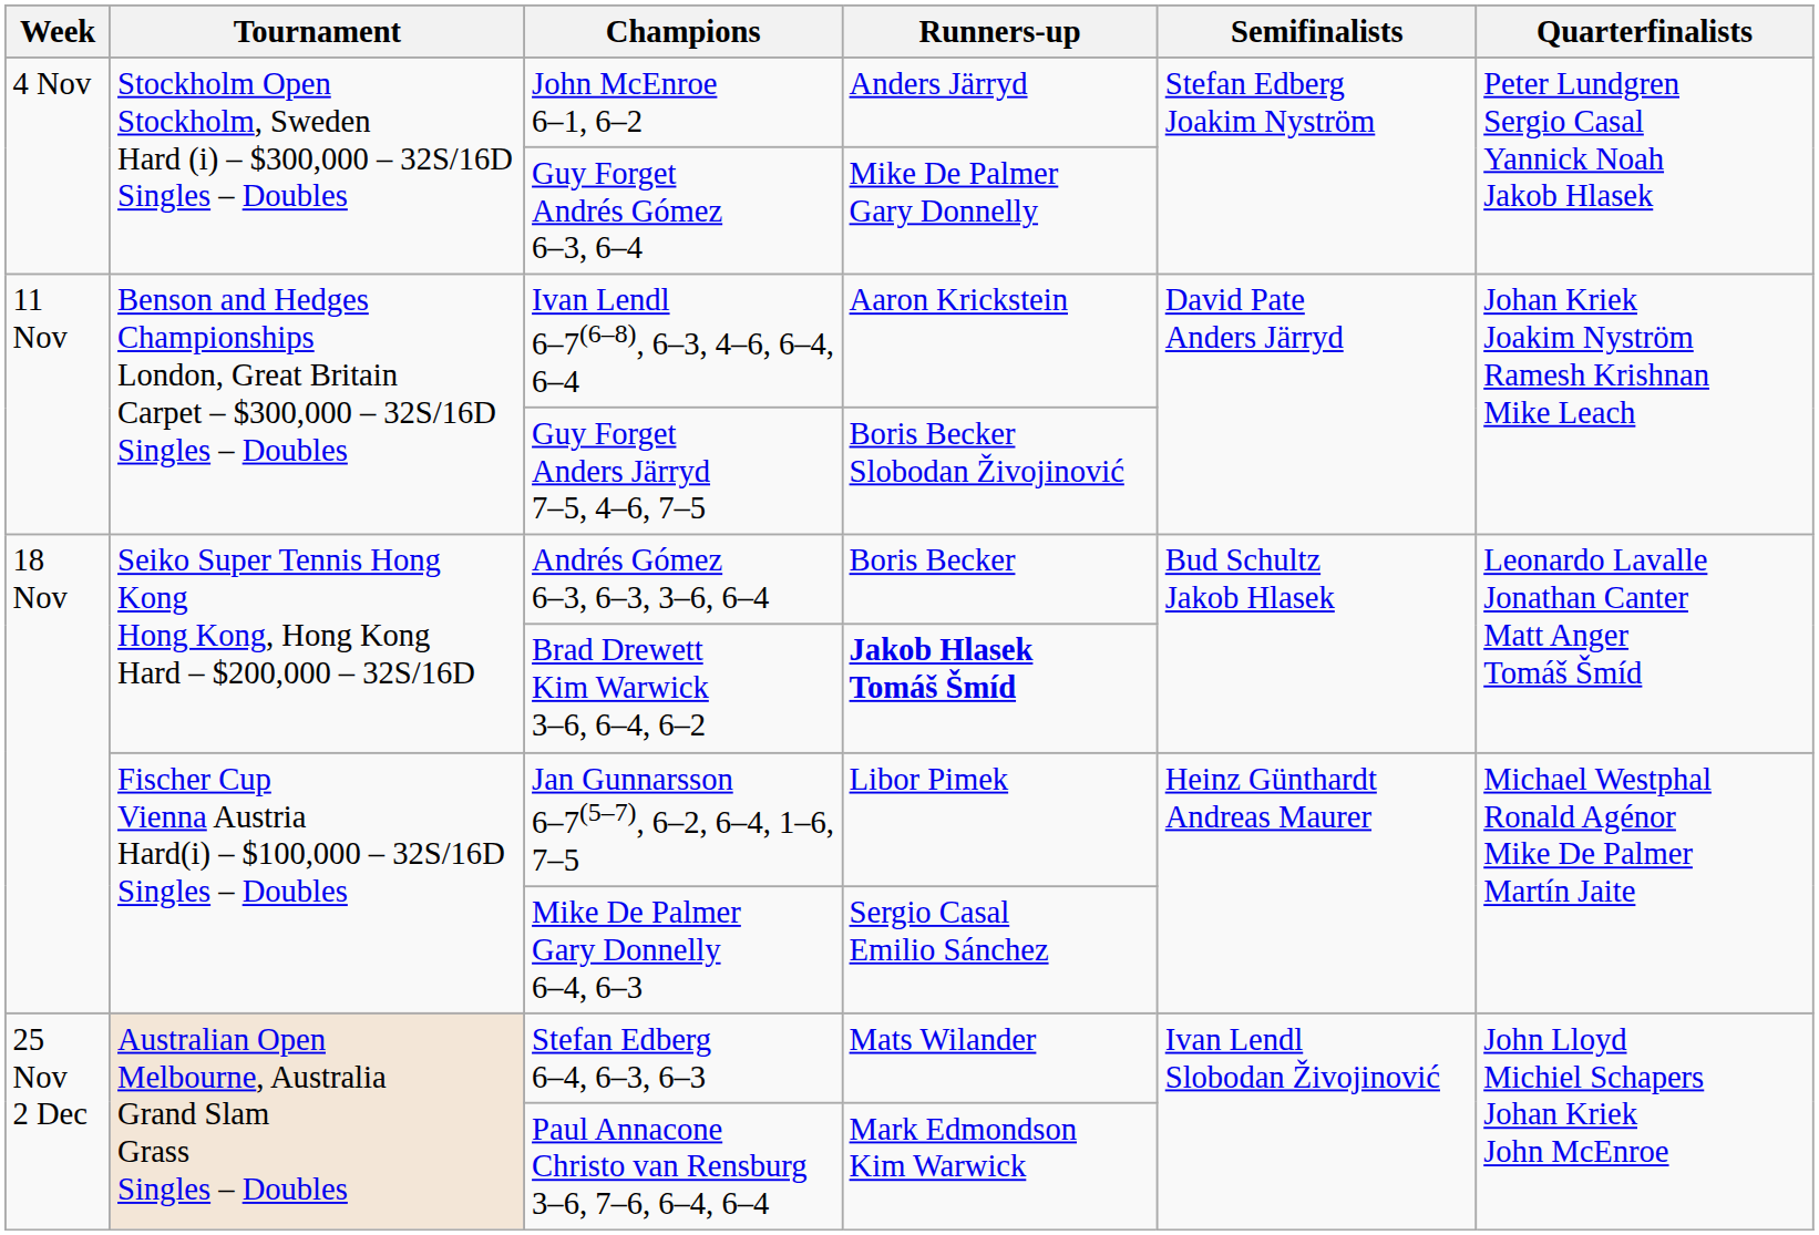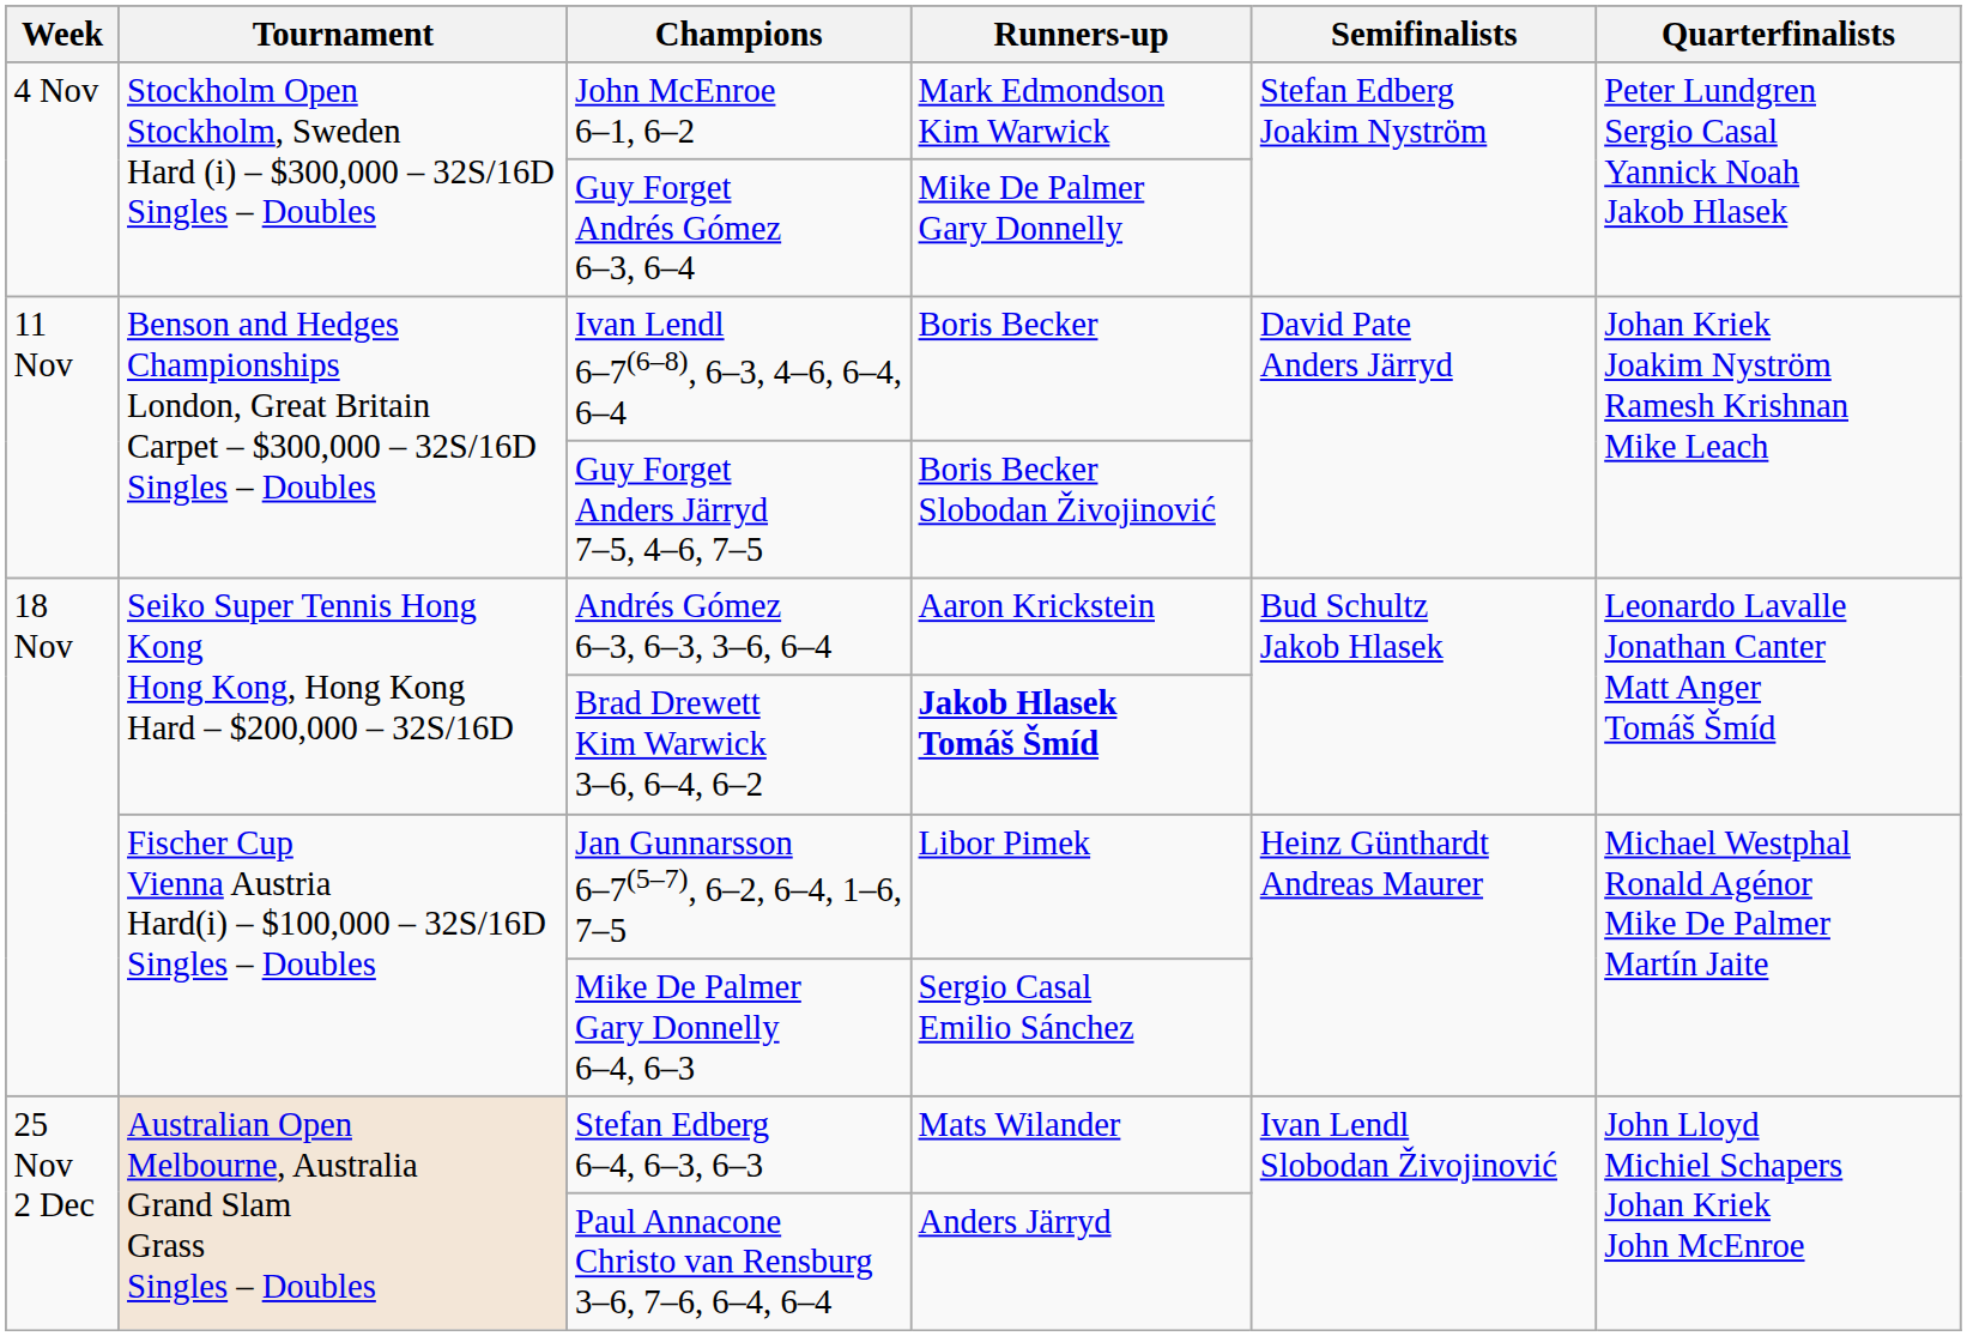 <table class=wikitable style=font-size:95%>
 <tr>
 <th style="width:48px;">Week</th>
 <th style="width:260px;">Tournament</th>
 <th style="width:195px;">Champions</th>
 <th style="width:195px;">Runners-up</th>
 <th style="width:190px;">Semifinalists</th>
 <th style="width:190px;">Quarterfinalists</th>
 </tr>
 <tr valign=top>
 <td rowspan=2>4 Nov</td>
 <td rowspan="2"><a href='#'>Stockholm Open</a><br> <a href='#'>Stockholm</a>, Sweden<br>Hard (i) – $300,000 – 32S/16D <br> <a href='#'>Singles</a> – <a href='#'>Doubles</a></td>
 <td> <a href='#'>John McEnroe</a><br>6–1, 6–2</td>
-<td> <a href='#'>Anders Järryd</a></td>
+<td> <a href='#'>Mark Edmondson</a><br> <a href='#'>Kim Warwick</a></td>
 <td rowspan=2> <a href='#'>Stefan Edberg</a> <br>  <a href='#'>Joakim Nyström</a></td>
 <td rowspan=2> <a href='#'>Peter Lundgren</a> <br>  <a href='#'>Sergio Casal</a> <br>  <a href='#'>Yannick Noah</a> <br>  <a href='#'>Jakob Hlasek</a></td>
 </tr>
 <tr valign=top>
 <td> <a href='#'>Guy Forget</a><br> <a href='#'>Andrés Gómez</a><br>6–3, 6–4</td>
 <td> <a href='#'>Mike De Palmer</a><br> <a href='#'>Gary Donnelly</a></td>
 </tr>
 <tr valign=top>
 <td rowspan=2>11 Nov</td>
 <td rowspan="2"><a href='#'>Benson and Hedges Championships</a><br> London, Great Britain<br>Carpet – $300,000 – 32S/16D <br> <a href='#'>Singles</a> – <a href='#'>Doubles</a></td>
 <td> <a href='#'>Ivan Lendl</a><br>6–7<sup>(6–8)</sup>, 6–3, 4–6, 6–4, 6–4</td>
-<td> <a href='#'>Aaron Krickstein</a></td>
+<td> <a href='#'>Boris Becker</a></td>
 <td rowspan=2> <a href='#'>David Pate</a> <br>  <a href='#'>Anders Järryd</a></td>
 <td rowspan=2> <a href='#'>Johan Kriek</a> <br>  <a href='#'>Joakim Nyström</a> <br>  <a href='#'>Ramesh Krishnan</a> <br>  <a href='#'>Mike Leach</a></td>
 </tr>
 <tr valign=top>
 <td> <a href='#'>Guy Forget</a><br> <a href='#'>Anders Järryd</a><br>7–5, 4–6, 7–5</td>
 <td> <a href='#'>Boris Becker</a><br> <a href='#'>Slobodan Živojinović</a></td>
 </tr>
 <tr valign=top>
 <td rowspan=4>18 Nov</td>
 <td rowspan="2"><a href='#'>Seiko Super Tennis Hong Kong</a><br> <a href='#'>Hong Kong</a>, Hong Kong<br>Hard – $200,000 – 32S/16D</td>
 <td> <a href='#'>Andrés Gómez</a> <br> 6–3, 6–3, 3–6, 6–4</td>
-<td> <a href='#'>Boris Becker</a></td>
+<td> <a href='#'>Aaron Krickstein</a></td>
 <td rowspan=2> <a href='#'>Bud Schultz</a> <br>  <a href='#'>Jakob Hlasek</a></td>
 <td rowspan=2> <a href='#'>Leonardo Lavalle</a> <br>  <a href='#'>Jonathan Canter</a> <br>  <a href='#'>Matt Anger</a> <br>  <a href='#'>Tomáš Šmíd</a></td>
 </tr>
 <tr valign=top>
 <td> <a href='#'>Brad Drewett</a> <br>  <a href='#'>Kim Warwick</a> <br> 3–6, 6–4, 6–2</td>
 <td><strong> <a href='#'>Jakob Hlasek</a> <br>  <a href='#'>Tomáš Šmíd</a></strong></td>
 </tr>
 <tr valign=top>
 <td rowspan="2"><a href='#'>Fischer Cup</a><br><a href='#'>Vienna</a> Austria<br>Hard(i) – $100,000 – 32S/16D<br><a href='#'>Singles</a> – <a href='#'>Doubles</a></td>
 <td> <a href='#'>Jan Gunnarsson</a><br>6–7<sup>(5–7)</sup>, 6–2, 6–4, 1–6, 7–5</td>
 <td> <a href='#'>Libor Pimek</a></td>
 <td rowspan=2> <a href='#'>Heinz Günthardt</a><br> <a href='#'>Andreas Maurer</a></td>
 <td rowspan=2> <a href='#'>Michael Westphal</a><br> <a href='#'>Ronald Agénor</a><br> <a href='#'>Mike De Palmer</a><br> <a href='#'>Martín Jaite</a></td>
 </tr>
 <tr valign=top>
 <td> <a href='#'>Mike De Palmer</a><br> <a href='#'>Gary Donnelly</a><br>6–4, 6–3</td>
 <td> <a href='#'>Sergio Casal</a><br> <a href='#'>Emilio Sánchez</a></td>
 </tr>
 <tr valign=top>
 <td rowspan=2>25 Nov<br>2 Dec</td>
 <td style="background:#F3E6D7;" rowspan="2"><a href='#'>Australian Open</a><br> <a href='#'>Melbourne</a>, Australia<br>Grand Slam<br>Grass<br><a href='#'>Singles</a> – <a href='#'>Doubles</a></td>
 <td> <a href='#'>Stefan Edberg</a><br>6–4, 6–3, 6–3</td>
 <td> <a href='#'>Mats Wilander</a></td>
 <td rowspan=2> <a href='#'>Ivan Lendl</a><br> <a href='#'>Slobodan Živojinović</a></td>
 <td rowspan=2> <a href='#'>John Lloyd</a><br> <a href='#'>Michiel Schapers</a><br> <a href='#'>Johan Kriek</a><br> <a href='#'>John McEnroe</a></td>
 </tr>
 <tr valign=top>
 <td> <a href='#'>Paul Annacone</a><br> <a href='#'>Christo van Rensburg</a><br>3–6, 7–6, 6–4, 6–4</td>
-<td> <a href='#'>Mark Edmondson</a><br> <a href='#'>Kim Warwick</a></td>
+<td> <a href='#'>Anders Järryd</a></td>
 </tr>
 </table>
